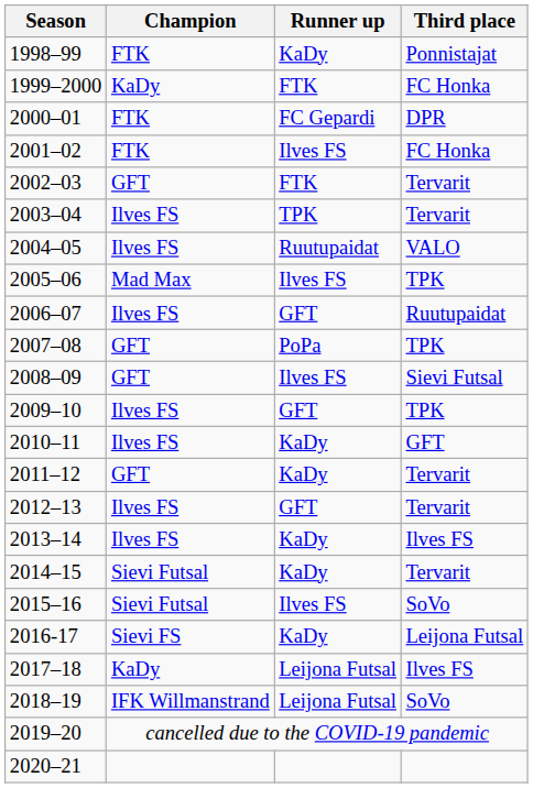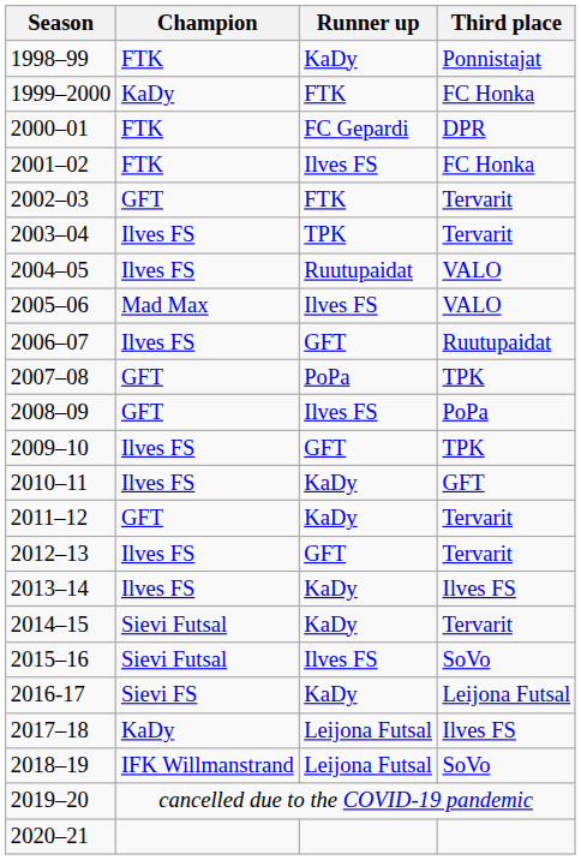 <table class="wikitable sortable" style="margin: 0;">
 <tr>
 <th>Season</th>
 <th>Champion</th>
 <th>Runner up</th>
 <th>Third place</th>
 </tr>
 <tr>
 <td>1998–99</td>
 <td><a href='#'>FTK</a></td>
 <td><a href='#'>KaDy</a></td>
 <td><a href='#'>Ponnistajat</a></td>
 </tr>
 <tr>
 <td>1999–2000</td>
 <td><a href='#'>KaDy</a></td>
 <td><a href='#'>FTK</a></td>
 <td><a href='#'>FC Honka</a></td>
 </tr>
 <tr>
 <td>2000–01</td>
 <td><a href='#'>FTK</a></td>
 <td><a href='#'>FC Gepardi</a></td>
 <td><a href='#'>DPR</a></td>
 </tr>
 <tr>
 <td>2001–02</td>
 <td><a href='#'>FTK</a></td>
 <td><a href='#'>Ilves FS</a></td>
 <td><a href='#'>FC Honka</a></td>
 </tr>
 <tr>
 <td>2002–03</td>
 <td><a href='#'>GFT</a></td>
 <td><a href='#'>FTK</a></td>
 <td><a href='#'>Tervarit</a></td>
 </tr>
 <tr>
 <td>2003–04</td>
 <td><a href='#'>Ilves FS</a></td>
 <td><a href='#'>TPK</a></td>
 <td><a href='#'>Tervarit</a></td>
 </tr>
 <tr>
 <td>2004–05</td>
 <td><a href='#'>Ilves FS</a></td>
 <td><a href='#'>Ruutupaidat</a></td>
 <td><a href='#'>VALO</a></td>
 </tr>
 <tr>
 <td>2005–06</td>
 <td><a href='#'>Mad Max</a></td>
 <td><a href='#'>Ilves FS</a></td>
-<td><a href='#'>TPK</a></td>
+<td><a href='#'>VALO</a></td>
 </tr>
 <tr>
 <td>2006–07</td>
 <td><a href='#'>Ilves FS</a></td>
 <td><a href='#'>GFT</a></td>
 <td><a href='#'>Ruutupaidat</a></td>
 </tr>
 <tr>
 <td>2007–08</td>
 <td><a href='#'>GFT</a></td>
 <td><a href='#'>PoPa</a></td>
 <td><a href='#'>TPK</a></td>
 </tr>
 <tr>
 <td>2008–09</td>
 <td><a href='#'>GFT</a></td>
 <td><a href='#'>Ilves FS</a></td>
-<td><a href='#'>Sievi Futsal</a></td>
+<td><a href='#'>PoPa</a></td>
 </tr>
 <tr>
 <td>2009–10</td>
 <td><a href='#'>Ilves FS</a></td>
 <td><a href='#'>GFT</a></td>
 <td><a href='#'>TPK</a></td>
 </tr>
 <tr>
 <td>2010–11</td>
 <td><a href='#'>Ilves FS</a></td>
 <td><a href='#'>KaDy</a></td>
 <td><a href='#'>GFT</a></td>
 </tr>
 <tr>
 <td>2011–12</td>
 <td><a href='#'>GFT</a></td>
 <td><a href='#'>KaDy</a></td>
 <td><a href='#'>Tervarit</a></td>
 </tr>
 <tr>
 <td>2012–13</td>
 <td><a href='#'>Ilves FS</a></td>
 <td><a href='#'>GFT</a></td>
 <td><a href='#'>Tervarit</a></td>
 </tr>
 <tr>
 <td>2013–14</td>
 <td><a href='#'>Ilves FS</a></td>
 <td><a href='#'>KaDy</a></td>
 <td><a href='#'>Ilves FS</a></td>
 </tr>
 <tr>
 <td>2014–15</td>
 <td><a href='#'>Sievi Futsal</a></td>
 <td><a href='#'>KaDy</a></td>
 <td><a href='#'>Tervarit</a></td>
 </tr>
 <tr>
 <td>2015–16</td>
 <td><a href='#'>Sievi Futsal</a></td>
 <td><a href='#'>Ilves FS</a></td>
 <td><a href='#'>SoVo</a></td>
 </tr>
 <tr>
 <td>2016-17</td>
 <td><a href='#'>Sievi FS</a></td>
 <td><a href='#'>KaDy</a></td>
 <td><a href='#'>Leijona Futsal</a></td>
 </tr>
 <tr>
 <td>2017–18</td>
 <td><a href='#'>KaDy</a></td>
 <td><a href='#'>Leijona Futsal</a></td>
 <td><a href='#'>Ilves FS</a></td>
 </tr>
 <tr>
 <td>2018–19</td>
 <td><a href='#'>IFK Willmanstrand</a></td>
 <td><a href='#'>Leijona Futsal</a></td>
 <td><a href='#'>SoVo</a></td>
 </tr>
 <tr>
 <td>2019–20</td>
 <td align=center colspan="3"><em>cancelled due to the <a href='#'>COVID-19 pandemic</a></em></td>
 </tr>
 <tr>
 <td>2020–21</td>
 <td></td>
 <td></td>
 <td></td>
 </tr>
 </table>
